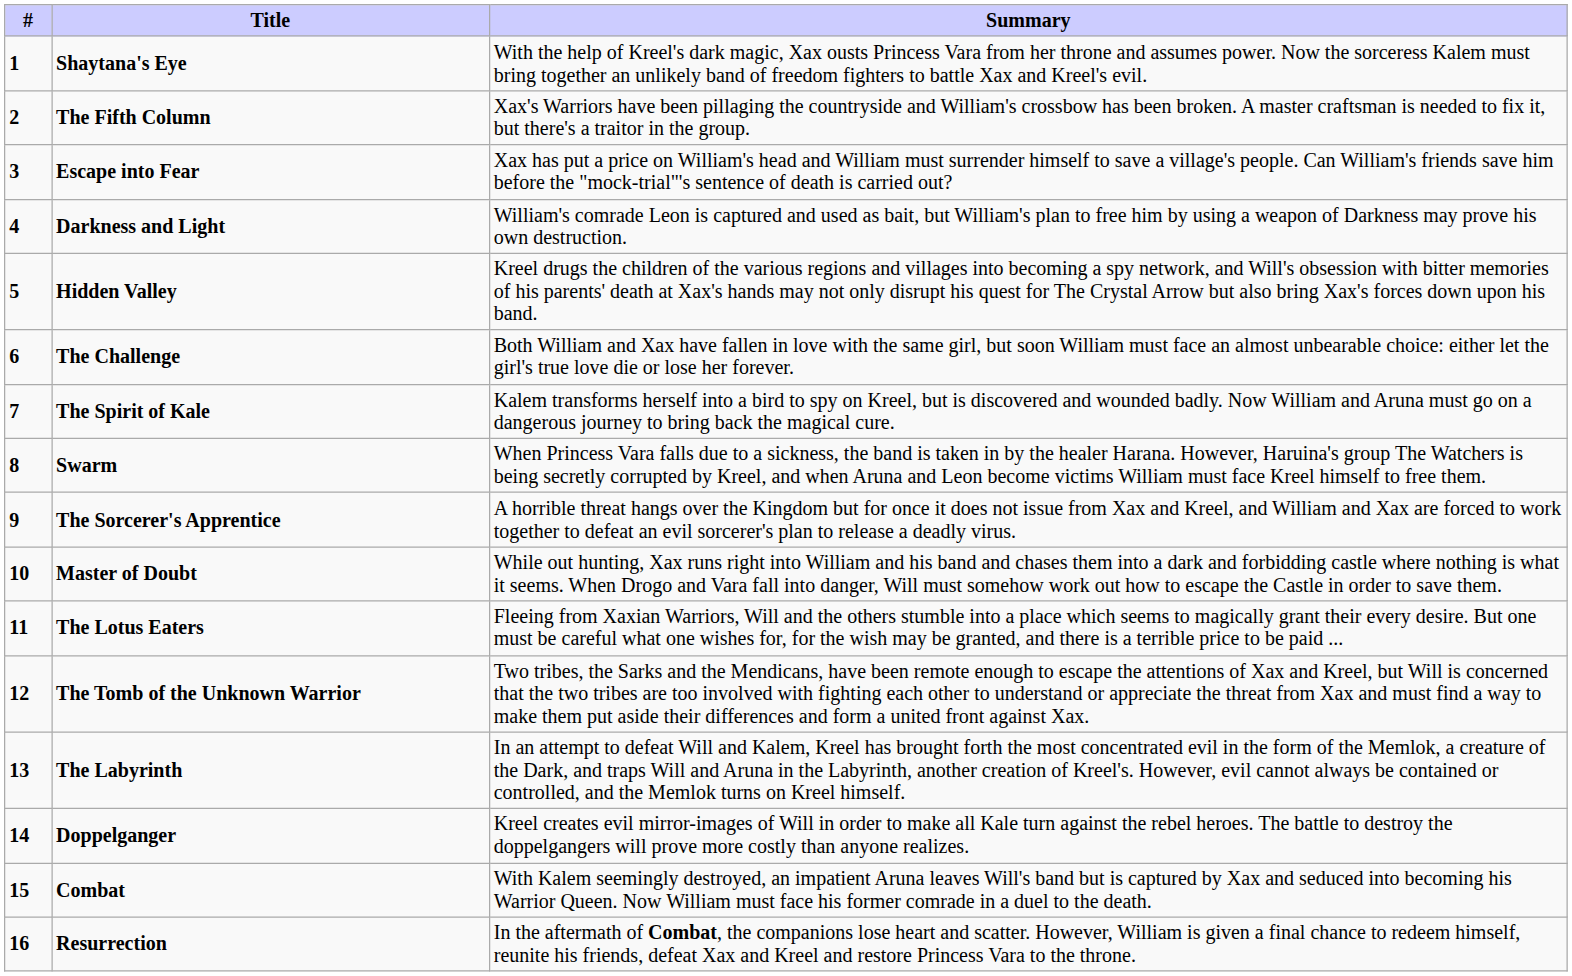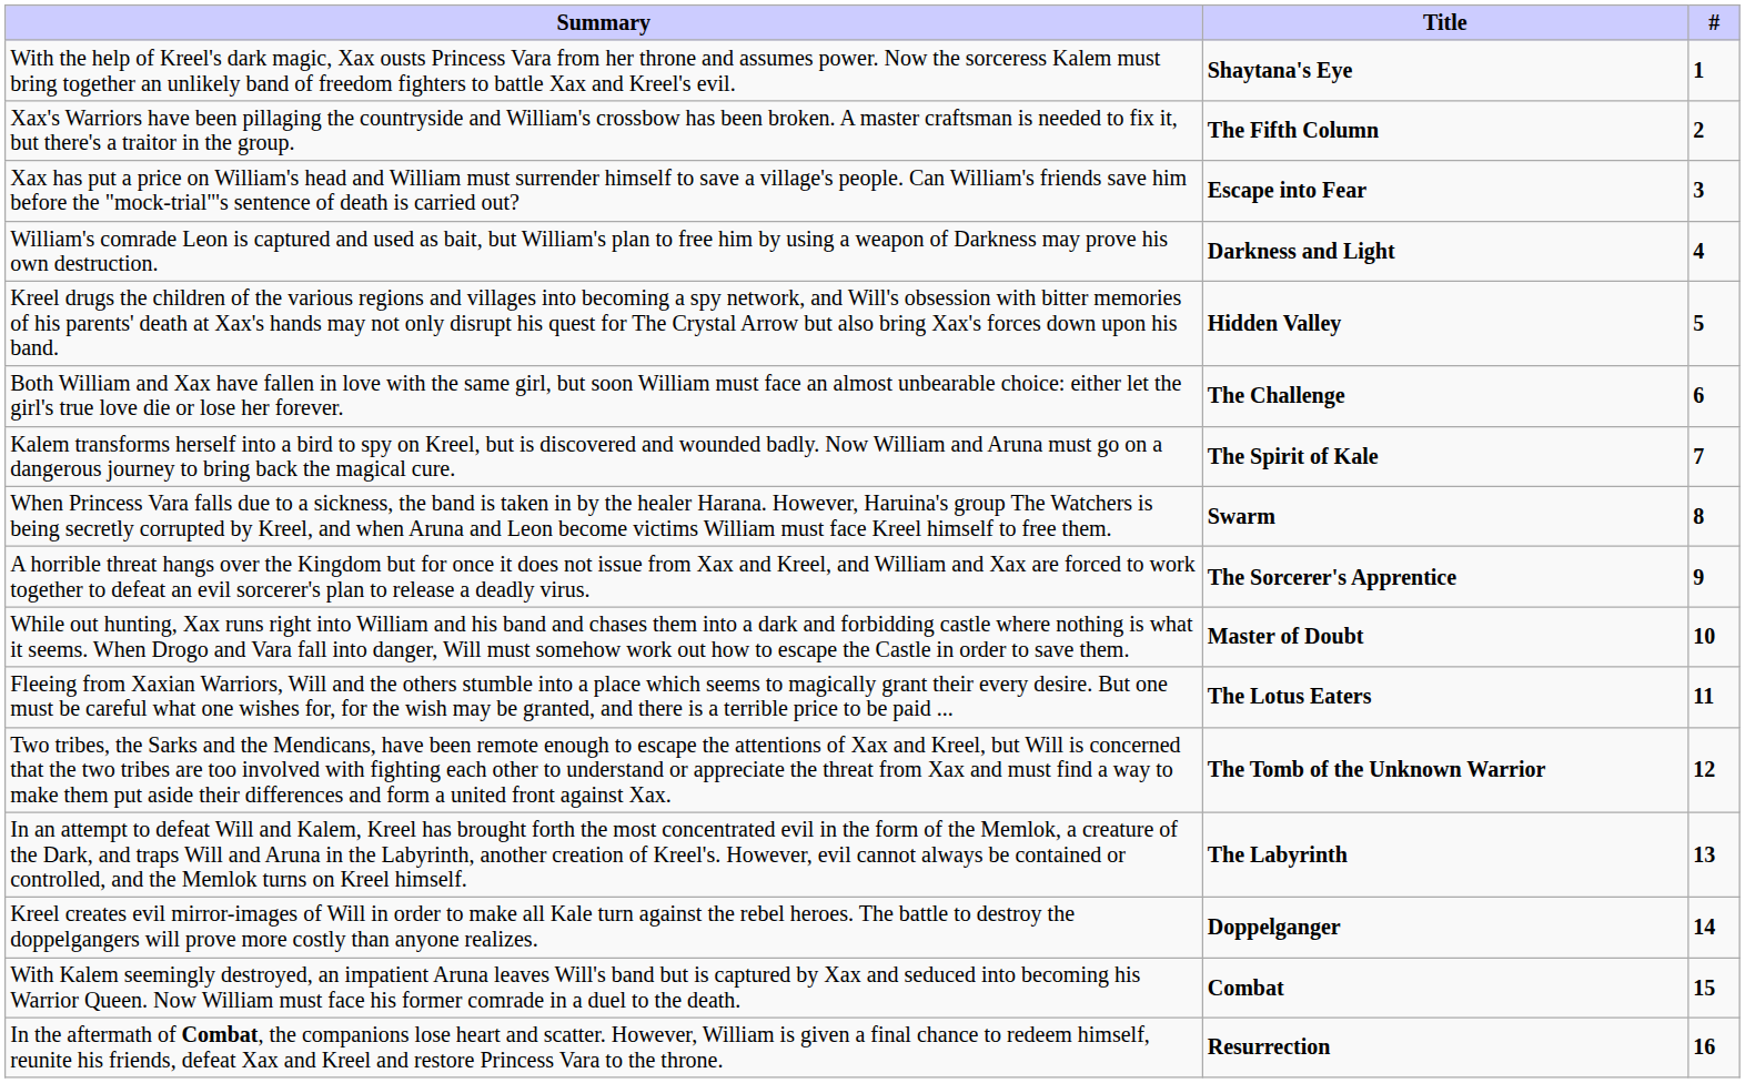 <table class="wikitable" width=99%>
 <tr>
+<th style="background: #CCCCFF"><strong>Summary</strong></th>
+<th style="background: #CCCCFF" width="28%"><strong>Title</strong></th>
 <th style="background: #CCCCFF" width="3%"><strong>#</strong></th>
-<th style="background: #CCCCFF" width="28%"><strong>Title</strong></th>
-<th style="background: #CCCCFF"><strong>Summary</strong></th>
 </tr>
 <tr>
+<td>With the help of Kreel's dark magic, Xax ousts Princess Vara from her throne and assumes power. Now the sorceress Kalem must bring together an unlikely band of freedom fighters to battle Xax and Kreel's evil.</td>
+<td><strong>Shaytana's Eye</strong></td>
 <td><strong>1</strong></td>
-<td><strong>Shaytana's Eye</strong></td>
-<td>With the help of Kreel's dark magic, Xax ousts Princess Vara from her throne and assumes power. Now the sorceress Kalem must bring together an unlikely band of freedom fighters to battle Xax and Kreel's evil.</td>
 </tr>
 <tr>
+<td>Xax's Warriors have been pillaging the countryside and William's crossbow has been broken. A master craftsman is needed to fix it, but there's a traitor in the group.</td>
+<td><strong>The Fifth Column</strong></td>
 <td><strong>2</strong></td>
-<td><strong>The Fifth Column</strong></td>
-<td>Xax's Warriors have been pillaging the countryside and William's crossbow has been broken. A master craftsman is needed to fix it, but there's a traitor in the group.</td>
 </tr>
 <tr>
+<td>Xax has put a price on William's head and William must surrender himself to save a village's people. Can William's friends save him before the "mock-trial"'s sentence of death is carried out?</td>
+<td><strong>Escape into Fear</strong></td>
 <td><strong>3</strong></td>
-<td><strong>Escape into Fear</strong></td>
-<td>Xax has put a price on William's head and William must surrender himself to save a village's people. Can William's friends save him before the "mock-trial"'s sentence of death is carried out?</td>
 </tr>
 <tr>
+<td>William's comrade Leon is captured and used as bait, but William's plan to free him by using a weapon of Darkness may prove his own destruction.</td>
+<td><strong>Darkness and Light</strong></td>
 <td><strong>4</strong></td>
-<td><strong>Darkness and Light</strong></td>
-<td>William's comrade Leon is captured and used as bait, but William's plan to free him by using a weapon of Darkness may prove his own destruction.</td>
 </tr>
 <tr>
+<td>Kreel drugs the children of the various regions and villages into becoming a spy network, and Will's obsession with bitter memories of his parents' death at Xax's hands may not only disrupt his quest for The Crystal Arrow but also bring Xax's forces down upon his band.</td>
+<td><strong>Hidden Valley</strong></td>
 <td><strong>5</strong></td>
-<td><strong>Hidden Valley</strong></td>
-<td>Kreel drugs the children of the various regions and villages into becoming a spy network, and Will's obsession with bitter memories of his parents' death at Xax's hands may not only disrupt his quest for The Crystal Arrow but also bring Xax's forces down upon his band.</td>
 </tr>
 <tr>
+<td>Both William and Xax have fallen in love with the same girl, but soon William must face an almost unbearable choice: either let the girl's true love die or lose her forever.</td>
+<td><strong>The Challenge</strong></td>
 <td><strong>6</strong></td>
-<td><strong>The Challenge</strong></td>
-<td>Both William and Xax have fallen in love with the same girl, but soon William must face an almost unbearable choice: either let the girl's true love die or lose her forever.</td>
 </tr>
 <tr>
+<td>Kalem transforms herself into a bird to spy on Kreel, but is discovered and wounded badly. Now William and Aruna must go on a dangerous journey to bring back the magical cure.</td>
+<td><strong>The Spirit of Kale</strong></td>
 <td><strong>7</strong></td>
-<td><strong>The Spirit of Kale</strong></td>
-<td>Kalem transforms herself into a bird to spy on Kreel, but is discovered and wounded badly. Now William and Aruna must go on a dangerous journey to bring back the magical cure.</td>
 </tr>
 <tr>
+<td>When Princess Vara falls due to a sickness, the band is taken in by the healer Harana. However, Haruina's group The Watchers is being secretly corrupted by Kreel, and when Aruna and Leon become victims William must face Kreel himself to free them.</td>
+<td><strong>Swarm</strong></td>
 <td><strong>8</strong></td>
-<td><strong>Swarm</strong></td>
-<td>When Princess Vara falls due to a sickness, the band is taken in by the healer Harana. However, Haruina's group The Watchers is being secretly corrupted by Kreel, and when Aruna and Leon become victims William must face Kreel himself to free them.</td>
 </tr>
 <tr>
+<td>A horrible threat hangs over the Kingdom but for once it does not issue from Xax and Kreel, and William and Xax are forced to work together to defeat an evil sorcerer's plan to release a deadly virus.</td>
+<td><strong>The Sorcerer's Apprentice</strong></td>
 <td><strong>9</strong></td>
-<td><strong>The Sorcerer's Apprentice</strong></td>
-<td>A horrible threat hangs over the Kingdom but for once it does not issue from Xax and Kreel, and William and Xax are forced to work together to defeat an evil sorcerer's plan to release a deadly virus.</td>
 </tr>
 <tr>
+<td>While out hunting, Xax runs right into William and his band and chases them into a dark and forbidding castle where nothing is what it seems. When Drogo and Vara fall into danger, Will must somehow work out how to escape the Castle in order to save them.</td>
+<td><strong>Master of Doubt</strong></td>
 <td><strong>10</strong></td>
-<td><strong>Master of Doubt</strong></td>
-<td>While out hunting, Xax runs right into William and his band and chases them into a dark and forbidding castle where nothing is what it seems. When Drogo and Vara fall into danger, Will must somehow work out how to escape the Castle in order to save them.</td>
 </tr>
 <tr>
+<td>Fleeing from Xaxian Warriors, Will and the others stumble into a place which seems to magically grant their every desire. But one must be careful what one wishes for, for the wish may be granted, and there is a terrible price to be paid ...</td>
+<td><strong>The Lotus Eaters</strong></td>
 <td><strong>11</strong></td>
-<td><strong>The Lotus Eaters</strong></td>
-<td>Fleeing from Xaxian Warriors, Will and the others stumble into a place which seems to magically grant their every desire. But one must be careful what one wishes for, for the wish may be granted, and there is a terrible price to be paid ...</td>
 </tr>
 <tr>
+<td>Two tribes, the Sarks and the Mendicans, have been remote enough to escape the attentions of Xax and Kreel, but Will is concerned that the two tribes are too involved with fighting each other to understand or appreciate the threat from Xax and must find a way to make them put aside their differences and form a united front against Xax.</td>
+<td><strong>The Tomb of the Unknown Warrior</strong></td>
 <td><strong>12</strong></td>
-<td><strong>The Tomb of the Unknown Warrior</strong></td>
-<td>Two tribes, the Sarks and the Mendicans, have been remote enough to escape the attentions of Xax and Kreel, but Will is concerned that the two tribes are too involved with fighting each other to understand or appreciate the threat from Xax and must find a way to make them put aside their differences and form a united front against Xax.</td>
 </tr>
 <tr>
+<td>In an attempt to defeat Will and Kalem, Kreel has brought forth the most concentrated evil in the form of the Memlok, a creature of the Dark, and traps Will and Aruna in the Labyrinth, another creation of Kreel's. However, evil cannot always be contained or controlled, and the Memlok turns on Kreel himself.</td>
+<td><strong>The Labyrinth</strong></td>
 <td><strong>13</strong></td>
-<td><strong>The Labyrinth</strong></td>
-<td>In an attempt to defeat Will and Kalem, Kreel has brought forth the most concentrated evil in the form of the Memlok, a creature of the Dark, and traps Will and Aruna in the Labyrinth, another creation of Kreel's. However, evil cannot always be contained or controlled, and the Memlok turns on Kreel himself.</td>
 </tr>
 <tr>
+<td>Kreel creates evil mirror-images of Will in order to make all Kale turn against the rebel heroes. The battle to destroy the doppelgangers will prove more costly than anyone realizes.</td>
+<td><strong>Doppelganger</strong></td>
 <td><strong>14</strong></td>
-<td><strong>Doppelganger</strong></td>
-<td>Kreel creates evil mirror-images of Will in order to make all Kale turn against the rebel heroes. The battle to destroy the doppelgangers will prove more costly than anyone realizes.</td>
 </tr>
 <tr>
+<td>With Kalem seemingly destroyed, an impatient Aruna leaves Will's band but is captured by Xax and seduced into becoming his Warrior Queen. Now William must face his former comrade in a duel to the death.</td>
+<td><strong>Combat</strong></td>
 <td><strong>15</strong></td>
-<td><strong>Combat</strong></td>
-<td>With Kalem seemingly destroyed, an impatient Aruna leaves Will's band but is captured by Xax and seduced into becoming his Warrior Queen. Now William must face his former comrade in a duel to the death.</td>
 </tr>
 <tr>
+<td>In the aftermath of <strong>Combat</strong>, the companions lose heart and scatter. However, William is given a final chance to redeem himself, reunite his friends, defeat Xax and Kreel and restore Princess Vara to the throne.</td>
+<td><strong>Resurrection</strong></td>
 <td><strong>16</strong></td>
-<td><strong>Resurrection</strong></td>
-<td>In the aftermath of <strong>Combat</strong>, the companions lose heart and scatter. However, William is given a final chance to redeem himself, reunite his friends, defeat Xax and Kreel and restore Princess Vara to the throne.</td>
 </tr>
 </table>
